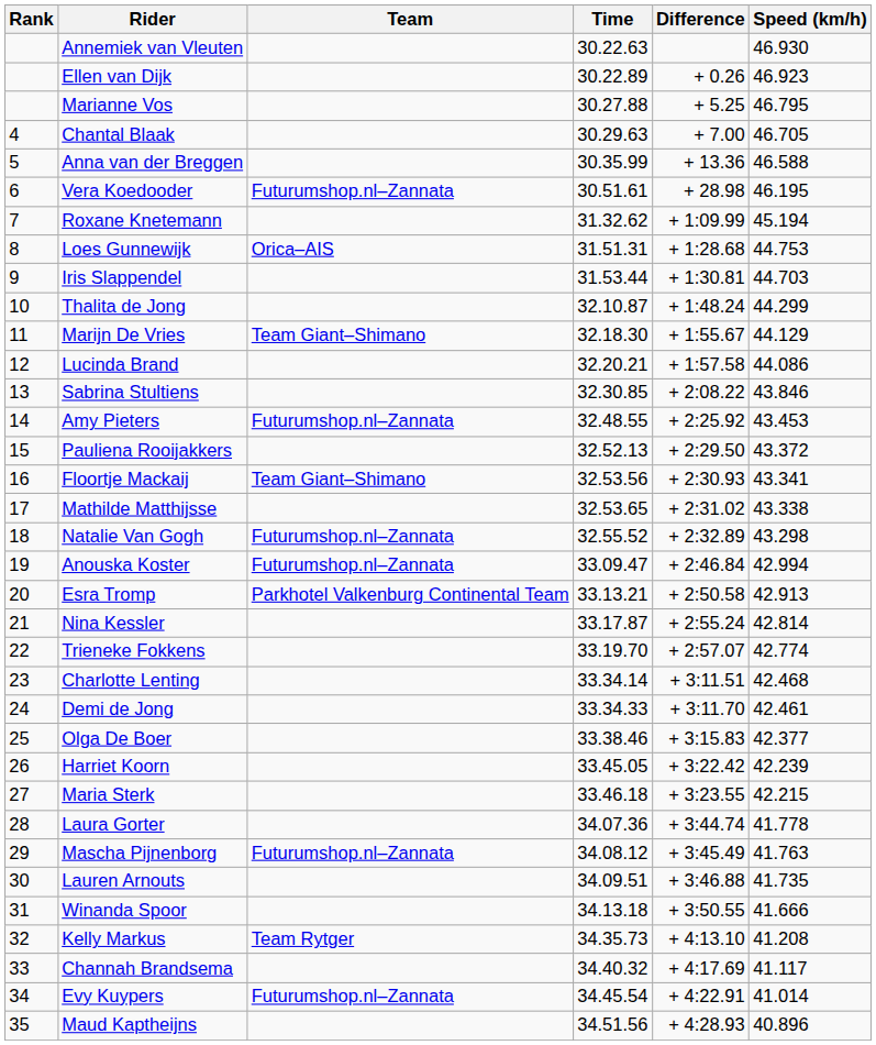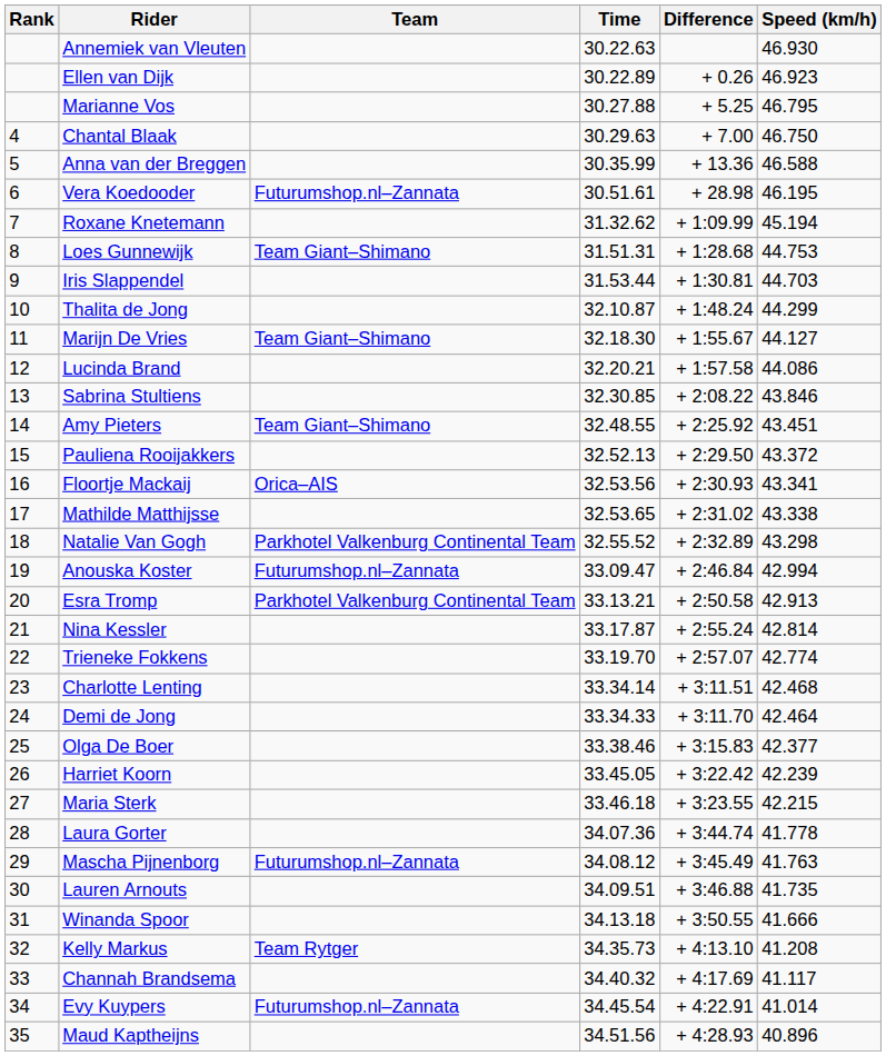 <table class=wikitable>
 <tr>
 <th>Rank</th>
 <th>Rider</th>
 <th>Team</th>
 <th>Time</th>
 <th>Difference</th>
 <th>Speed (km/h)</th>
 </tr>
 <tr>
 <td></td>
 <td><a href='#'>Annemiek van Vleuten</a></td>
 <td></td>
 <td>30.22.63</td>
 <td></td>
 <td>46.930</td>
 </tr>
 <tr>
 <td></td>
 <td><a href='#'>Ellen van Dijk</a></td>
 <td></td>
 <td>30.22.89</td>
 <td align=right>+ 0.26</td>
 <td>46.923</td>
 </tr>
 <tr>
 <td></td>
 <td><a href='#'>Marianne Vos</a></td>
 <td></td>
 <td>30.27.88</td>
 <td align=right>+ 5.25</td>
 <td>46.795</td>
 </tr>
 <tr>
 <td>4</td>
 <td><a href='#'>Chantal Blaak</a></td>
 <td></td>
 <td>30.29.63</td>
 <td align=right>+  7.00</td>
-<td>46.705</td>
+<td>46.750</td>
 </tr>
 <tr>
 <td>5</td>
 <td><a href='#'>Anna van der Breggen</a></td>
 <td></td>
 <td>30.35.99</td>
 <td align=right>+ 13.36</td>
 <td>46.588</td>
 </tr>
 <tr>
 <td>6</td>
 <td><a href='#'>Vera Koedooder</a></td>
 <td><a href='#'>Futurumshop.nl–Zannata</a></td>
 <td>30.51.61</td>
 <td align=right>+ 28.98</td>
 <td>46.195</td>
 </tr>
 <tr>
 <td>7</td>
 <td><a href='#'>Roxane Knetemann</a></td>
 <td></td>
 <td>31.32.62</td>
 <td align=right>+ 1:09.99</td>
 <td>45.194</td>
 </tr>
 <tr>
 <td>8</td>
 <td><a href='#'>Loes Gunnewijk</a></td>
-<td><a href='#'>Orica–AIS</a></td>
+<td><a href='#'>Team Giant–Shimano</a></td>
 <td>31.51.31</td>
 <td align=right>+ 1:28.68</td>
 <td>44.753</td>
 </tr>
 <tr>
 <td>9</td>
 <td><a href='#'>Iris Slappendel</a></td>
 <td></td>
 <td>31.53.44</td>
 <td align=right>+ 1:30.81</td>
 <td>44.703</td>
 </tr>
 <tr>
 <td>10</td>
 <td><a href='#'>Thalita de Jong</a></td>
 <td></td>
 <td>32.10.87</td>
 <td align=right>+ 1:48.24</td>
 <td>44.299</td>
 </tr>
 <tr>
 <td>11</td>
 <td><a href='#'>Marijn De Vries</a></td>
 <td><a href='#'>Team Giant–Shimano</a></td>
 <td>32.18.30</td>
 <td align=right>+  1:55.67</td>
-<td>44.129</td>
+<td>44.127</td>
 </tr>
 <tr>
 <td>12</td>
 <td><a href='#'>Lucinda Brand</a></td>
 <td></td>
 <td>32.20.21</td>
 <td align=right>+ 1:57.58</td>
 <td>44.086</td>
 </tr>
 <tr>
 <td>13</td>
 <td><a href='#'>Sabrina Stultiens</a></td>
 <td></td>
 <td>32.30.85</td>
 <td align=right>+ 2:08.22</td>
 <td>43.846</td>
 </tr>
 <tr>
 <td>14</td>
 <td><a href='#'>Amy Pieters</a></td>
-<td><a href='#'>Futurumshop.nl–Zannata</a></td>
+<td><a href='#'>Team Giant–Shimano</a></td>
 <td>32.48.55</td>
 <td align=right>+ 2:25.92</td>
-<td>43.453</td>
+<td>43.451</td>
 </tr>
 <tr>
 <td>15</td>
 <td><a href='#'>Pauliena Rooijakkers</a></td>
 <td></td>
 <td>32.52.13</td>
 <td align=right>+ 2:29.50</td>
 <td>43.372</td>
 </tr>
 <tr>
 <td>16</td>
 <td><a href='#'>Floortje Mackaij</a></td>
-<td><a href='#'>Team Giant–Shimano</a></td>
+<td><a href='#'>Orica–AIS</a></td>
 <td>32.53.56</td>
 <td align=right>+ 2:30.93</td>
 <td>43.341</td>
 </tr>
 <tr>
 <td>17</td>
 <td><a href='#'>Mathilde Matthijsse</a></td>
 <td></td>
 <td>32.53.65</td>
 <td align=right>+ 2:31.02</td>
 <td>43.338</td>
 </tr>
 <tr>
 <td>18</td>
 <td><a href='#'>Natalie Van Gogh</a></td>
-<td><a href='#'>Futurumshop.nl–Zannata</a></td>
+<td><a href='#'>Parkhotel Valkenburg Continental Team</a></td>
 <td>32.55.52</td>
 <td align=right>+ 2:32.89</td>
 <td>43.298</td>
 </tr>
 <tr>
 <td>19</td>
 <td><a href='#'>Anouska Koster</a></td>
 <td><a href='#'>Futurumshop.nl–Zannata</a></td>
 <td>33.09.47</td>
 <td align=right>+ 2:46.84</td>
 <td>42.994</td>
 </tr>
 <tr>
 <td>20</td>
 <td><a href='#'>Esra Tromp</a></td>
 <td><a href='#'>Parkhotel Valkenburg Continental Team</a></td>
 <td>33.13.21</td>
 <td align=right>+ 2:50.58</td>
 <td>42.913</td>
 </tr>
 <tr>
 <td>21</td>
 <td><a href='#'>Nina Kessler</a></td>
 <td></td>
 <td>33.17.87</td>
 <td align=right>+ 2:55.24</td>
 <td>42.814</td>
 </tr>
 <tr>
 <td>22</td>
 <td><a href='#'>Trieneke Fokkens</a></td>
 <td></td>
 <td>33.19.70</td>
 <td align=right>+ 2:57.07</td>
 <td>42.774</td>
 </tr>
 <tr>
 <td>23</td>
 <td><a href='#'>Charlotte Lenting</a></td>
 <td></td>
 <td>33.34.14</td>
 <td align=right>+ 3:11.51</td>
 <td>42.468</td>
 </tr>
 <tr>
 <td>24</td>
 <td><a href='#'>Demi de Jong</a></td>
 <td></td>
 <td>33.34.33</td>
 <td align=right>+ 3:11.70</td>
-<td>42.461</td>
+<td>42.464</td>
 </tr>
 <tr>
 <td>25</td>
 <td><a href='#'>Olga De Boer</a></td>
 <td></td>
 <td>33.38.46</td>
 <td align=right>+ 3:15.83</td>
 <td>42.377</td>
 </tr>
 <tr>
 <td>26</td>
 <td><a href='#'>Harriet Koorn</a></td>
 <td></td>
 <td>33.45.05</td>
 <td align=right>+ 3:22.42</td>
 <td>42.239</td>
 </tr>
 <tr>
 <td>27</td>
 <td><a href='#'>Maria Sterk</a></td>
 <td></td>
 <td>33.46.18</td>
 <td align=right>+ 3:23.55</td>
 <td>42.215</td>
 </tr>
 <tr>
 <td>28</td>
 <td><a href='#'>Laura Gorter</a></td>
 <td></td>
 <td>34.07.36</td>
 <td align=right>+  3:44.74</td>
 <td>41.778</td>
 </tr>
 <tr>
 <td>29</td>
 <td><a href='#'>Mascha Pijnenborg</a></td>
 <td><a href='#'>Futurumshop.nl–Zannata</a></td>
 <td>34.08.12</td>
 <td align=right>+  3:45.49</td>
 <td>41.763</td>
 </tr>
 <tr>
 <td>30</td>
 <td><a href='#'>Lauren Arnouts</a></td>
 <td></td>
 <td>34.09.51</td>
 <td align=right>+ 3:46.88</td>
 <td>41.735</td>
 </tr>
 <tr>
 <td>31</td>
 <td><a href='#'>Winanda Spoor</a></td>
 <td></td>
 <td>34.13.18</td>
 <td align=right>+ 3:50.55</td>
 <td>41.666</td>
 </tr>
 <tr>
 <td>32</td>
 <td><a href='#'>Kelly Markus</a></td>
 <td><a href='#'>Team Rytger</a></td>
 <td>34.35.73</td>
 <td align=right>+ 4:13.10</td>
 <td>41.208</td>
 </tr>
 <tr>
 <td>33</td>
 <td><a href='#'>Channah Brandsema</a></td>
 <td></td>
 <td>34.40.32</td>
 <td align=right>+ 4:17.69</td>
 <td>41.117</td>
 </tr>
 <tr>
 <td>34</td>
 <td><a href='#'>Evy Kuypers</a></td>
 <td><a href='#'>Futurumshop.nl–Zannata</a></td>
 <td>34.45.54</td>
 <td align=right>+ 4:22.91</td>
 <td>41.014</td>
 </tr>
 <tr>
 <td>35</td>
 <td><a href='#'>Maud Kaptheijns</a></td>
 <td></td>
 <td>34.51.56</td>
 <td align=right>+ 4:28.93</td>
 <td>40.896</td>
 </tr>
 <tr>
 </tr>
 </table>
